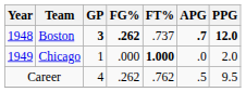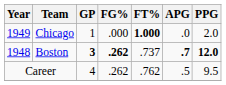 <table class="wikitable sortable" style="font-size:95%; text-align:right;">
 <tr>
 <th>Year</th>
 <th>Team</th>
 <th>GP</th>
 <th>FG%</th>
 <th>FT%</th>
 <th>APG</th>
 <th>PPG</th>
 </tr>
 <tr>
+<td style="text-align:left;"><a href='#'>1949</a></td>
+<td style="text-align:left;"><a href='#'>Chicago</a></td>
+<td>1</td>
+<td>.000</td>
+<td><strong>1.000</strong></td>
+<td>.0</td>
+<td>2.0</td>
+</tr>
+<tr>
 <td style="text-align:left;"><a href='#'>1948</a></td>
 <td style="text-align:left;"><a href='#'>Boston</a></td>
 <td><strong>3</strong></td>
 <td><strong>.262</strong></td>
 <td>.737</td>
 <td><strong>.7</strong></td>
 <td><strong>12.0</strong></td>
-</tr>
-<tr>
-<td style="text-align:left;"><a href='#'>1949</a></td>
-<td style="text-align:left;"><a href='#'>Chicago</a></td>
-<td>1</td>
-<td>.000</td>
-<td><strong>1.000</strong></td>
-<td>.0</td>
-<td>2.0</td>
 </tr>
 <tr>
 <td style="text-align:center;" colspan="2">Career</td>
 <td>4</td>
 <td>.262</td>
 <td>.762</td>
 <td>.5</td>
 <td>9.5</td>
 </tr>
 <tr>
 </tr>
 </table>
